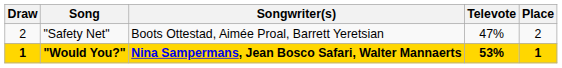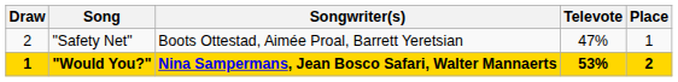 <table class="sortable wikitable" style="margin: 1em auto 1em auto; text-align:center">
 <tr>
 <th>Draw</th>
 <th>Song</th>
 <th>Songwriter(s)</th>
 <th>Televote</th>
 <th>Place</th>
 </tr>
 <tr>
 <td>2</td>
 <td align="left">"Safety Net"</td>
 <td align="left">Boots Ottestad, Aimée Proal, Barrett Yeretsian</td>
 <td>47%</td>
-<td>2</td>
+<td>1</td>
 </tr>
 <tr style="font-weight:bold; background:gold;">
 <td>1</td>
 <td align="left">"Would You?"</td>
 <td align="left"><a href='#'>Nina Sampermans</a>, Jean Bosco Safari, Walter Mannaerts</td>
 <td>53%</td>
-<td>1</td>
+<td>2</td>
 </tr>
 </table>
